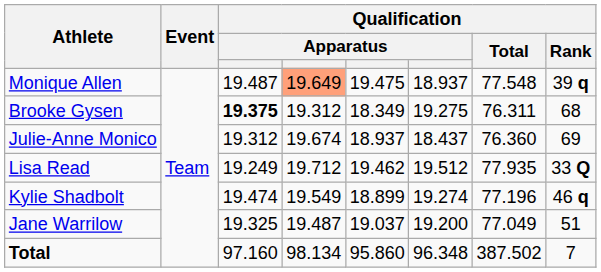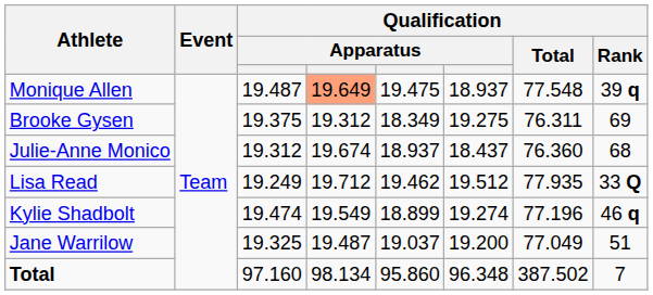 <table class="wikitable" style="font-size:90%">
 <tr>
 <th rowspan=3>Athlete</th>
 <th rowspan=3>Event</th>
 <th colspan=6>Qualification</th>
 </tr>
 <tr style="font-size:95%">
 <th colspan=4>Apparatus</th>
 <th rowspan=2>Total</th>
 <th rowspan=2>Rank</th>
 </tr>
 <tr style="font-size:95%">
 <th></th>
 <th></th>
 <th></th>
 <th></th>
 </tr>
 <tr align=center>
 <td align=left><a href='#'>Monique Allen</a></td>
 <td align=left rowspan=7><a href='#'>Team</a></td>
 <td>19.487</td>
 <td style="background: lightsalmon;">19.649</td>
 <td>19.475</td>
 <td>18.937</td>
 <td>77.548</td>
 <td>39 <strong>q</strong></td>
 </tr>
 <tr align=center>
 <td align=left><a href='#'>Brooke Gysen</a></td>
-<td><strong>19.375</strong></td>
+<td>19.375</td>
 <td>19.312</td>
 <td>18.349</td>
 <td>19.275</td>
 <td>76.311</td>
-<td>68</td>
+<td>69</td>
 </tr>
 <tr align=center>
 <td align=left><a href='#'>Julie-Anne Monico</a></td>
 <td>19.312</td>
 <td>19.674</td>
 <td>18.937</td>
 <td>18.437</td>
 <td>76.360</td>
-<td>69</td>
+<td>68</td>
 </tr>
 <tr align=center>
 <td align=left><a href='#'>Lisa Read</a></td>
 <td>19.249</td>
 <td>19.712</td>
 <td>19.462</td>
 <td>19.512</td>
 <td>77.935</td>
 <td>33 <strong>Q</strong></td>
 </tr>
 <tr align=center>
 <td align=left><a href='#'>Kylie Shadbolt</a></td>
 <td>19.474</td>
 <td>19.549</td>
 <td>18.899</td>
 <td>19.274</td>
 <td>77.196</td>
 <td>46 <strong>q</strong></td>
 </tr>
 <tr align=center>
 <td align=left><a href='#'>Jane Warrilow</a></td>
 <td>19.325</td>
 <td>19.487</td>
 <td>19.037</td>
 <td>19.200</td>
 <td>77.049</td>
 <td>51</td>
 </tr>
 <tr align=center>
 <td align=left><strong>Total</strong></td>
 <td>97.160</td>
 <td>98.134</td>
 <td>95.860</td>
 <td>96.348</td>
 <td>387.502</td>
 <td>7</td>
 </tr>
 </table>
